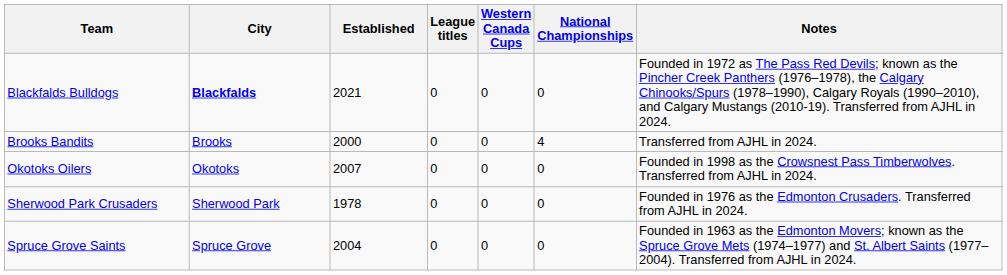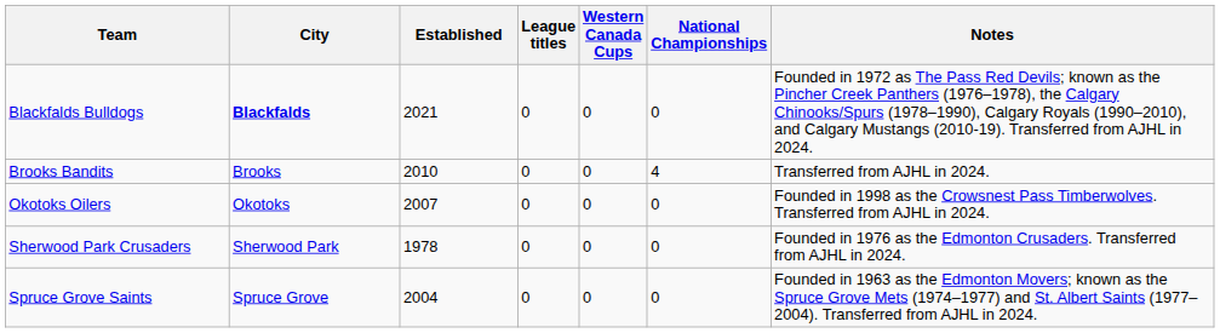 <table class="wikitable">
 <tr>
 <th width="20%">Team</th>
 <th width="15%">City</th>
 <th width="10%">Established</th>
 <th width="5%">League titles</th>
 <th width="5%"><a href='#'>Western Canada Cups</a></th>
 <th width="5%"><a href='#'>National Championships</a></th>
 <th width="40%">Notes</th>
 </tr>
 <tr>
 <td><a href='#'>Blackfalds Bulldogs</a></td>
 <td><strong><a href='#'>Blackfalds</a></strong></td>
 <td>2021</td>
 <td>0</td>
 <td>0</td>
 <td>0</td>
 <td>Founded in 1972 as <a href='#'>The Pass Red Devils</a>; known as the <a href='#'>Pincher Creek Panthers</a> (1976–1978), the <a href='#'>Calgary Chinooks/Spurs</a> (1978–1990), Calgary Royals (1990–2010), and Calgary Mustangs (2010-19). Transferred from AJHL in 2024.</td>
 </tr>
 <tr>
 <td><a href='#'>Brooks Bandits</a></td>
 <td><a href='#'>Brooks</a></td>
-<td>2000</td>
+<td>2010</td>
 <td>0</td>
 <td>0</td>
 <td>4</td>
 <td>Transferred from AJHL in 2024.</td>
 </tr>
 <tr>
 <td><a href='#'>Okotoks Oilers</a></td>
 <td><a href='#'>Okotoks</a></td>
 <td>2007</td>
 <td>0</td>
 <td>0</td>
 <td>0</td>
 <td>Founded in 1998 as the <a href='#'>Crowsnest Pass Timberwolves</a>. Transferred from AJHL in 2024.</td>
 </tr>
 <tr>
 <td><a href='#'>Sherwood Park Crusaders</a></td>
 <td><a href='#'>Sherwood Park</a></td>
 <td>1978</td>
 <td>0</td>
 <td>0</td>
 <td>0</td>
 <td>Founded in 1976 as the <a href='#'>Edmonton Crusaders</a>. Transferred from AJHL in 2024.</td>
 </tr>
 <tr>
 <td><a href='#'>Spruce Grove Saints</a></td>
 <td><a href='#'>Spruce Grove</a></td>
 <td>2004</td>
 <td>0</td>
 <td>0</td>
 <td>0</td>
 <td>Founded in 1963 as the <a href='#'>Edmonton Movers</a>; known as the <a href='#'>Spruce Grove Mets</a> (1974–1977) and <a href='#'>St. Albert Saints</a> (1977–2004). Transferred from AJHL in 2024.</td>
 </tr>
 </table>
